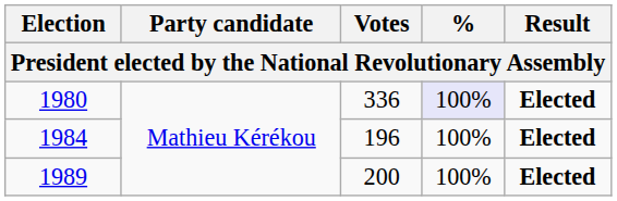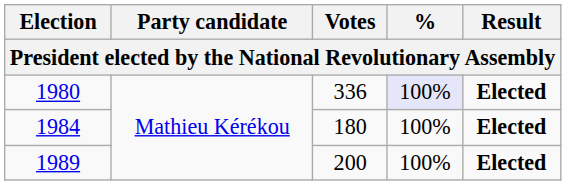 <table class="wikitable" style="text-align:center">
 <tr>
 <th>Election</th>
 <th>Party candidate</th>
 <th>Votes</th>
 <th>%</th>
 <th>Result</th>
 </tr>
 <tr>
 <th colspan="5">President elected by the National Revolutionary Assembly</th>
 </tr>
 <tr>
 <td><a href='#'>1980</a></td>
 <td rowspan=3><a href='#'>Mathieu Kérékou</a></td>
 <td>336</td>
 <td style="background: lavender;">100%</td>
 <td><strong>Elected</strong> </td>
 </tr>
 <tr>
 <td><a href='#'>1984</a></td>
-<td>196</td>
+<td>180</td>
 <td>100%</td>
 <td><strong>Elected</strong> </td>
 </tr>
 <tr>
 <td><a href='#'>1989</a></td>
 <td>200</td>
 <td>100%</td>
 <td><strong>Elected</strong> </td>
 </tr>
 </table>
